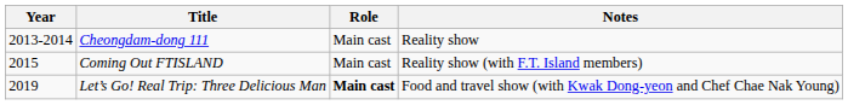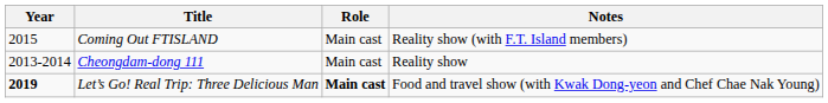 <table class="wikitable">
 <tr>
 <th>Year</th>
 <th>Title</th>
 <th>Role</th>
 <th>Notes</th>
 </tr>
 <tr>
+<td>2015</td>
+<td><em>Coming Out FTISLAND</em></td>
+<td>Main cast</td>
+<td>Reality show (with <a href='#'>F.T. Island</a> members)</td>
+</tr>
+<tr>
 <td>2013-2014</td>
 <td><em><a href='#'>Cheongdam-dong 111</a></em></td>
 <td>Main cast</td>
 <td>Reality show</td>
 </tr>
 <tr>
-<td>2015</td>
-<td><em>Coming Out FTISLAND</em></td>
-<td>Main cast</td>
-<td>Reality show (with <a href='#'>F.T. Island</a> members)</td>
-</tr>
-<tr>
-<td>2019</td>
+<td><strong>2019</strong></td>
 <td><em>Let’s Go! Real Trip: Three Delicious Man</em></td>
 <td><strong>Main cast</strong></td>
 <td>Food and travel show (with <a href='#'>Kwak Dong-yeon</a> and Chef Chae Nak Young)</td>
 </tr>
 </table>
